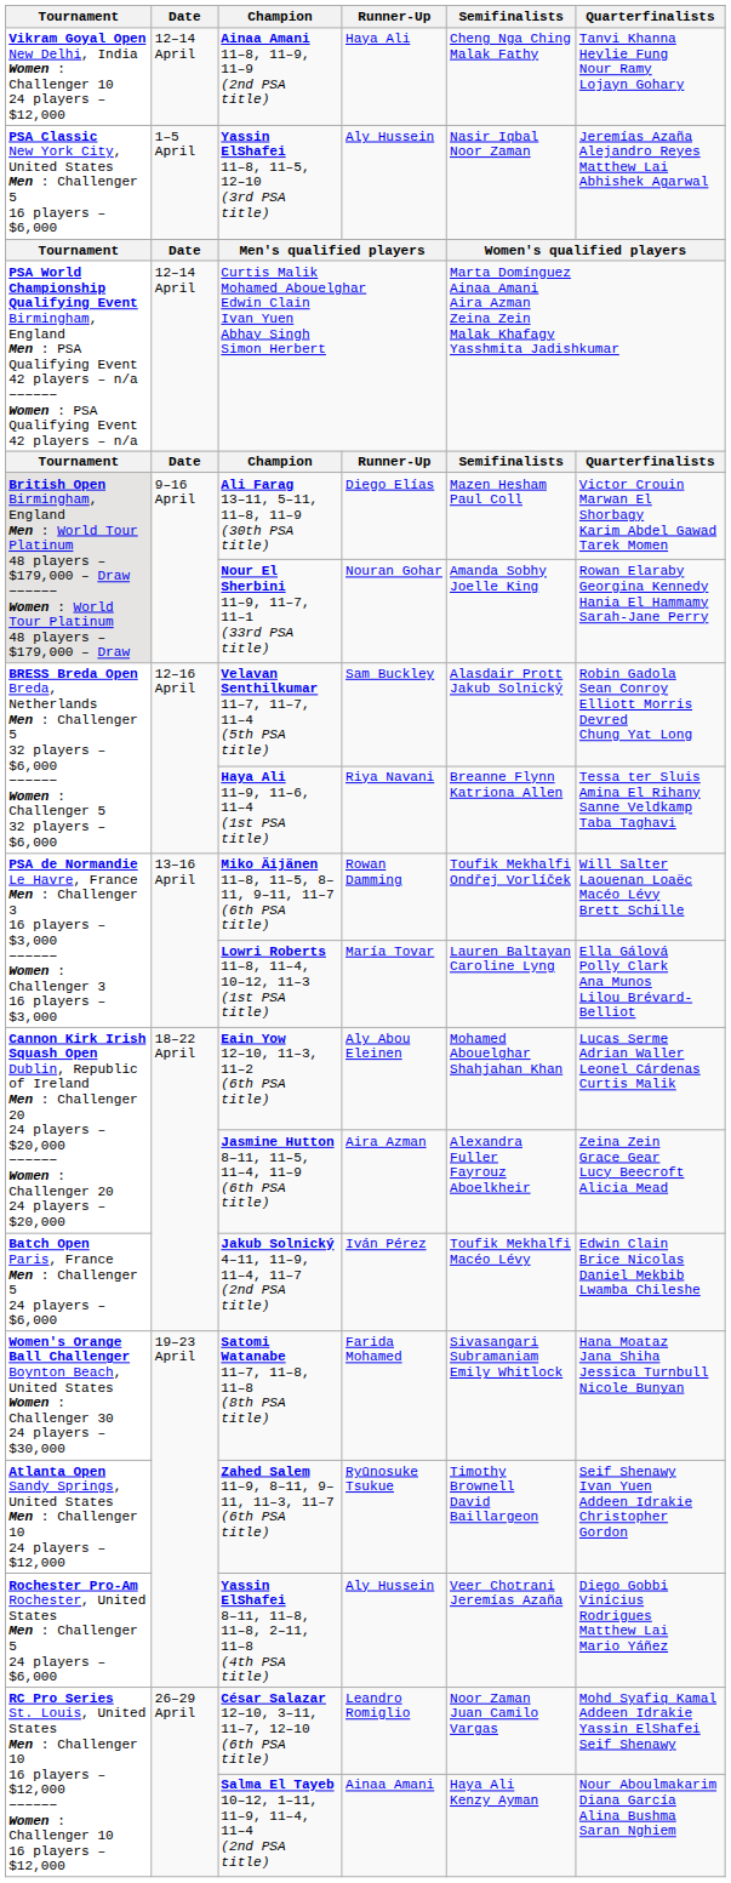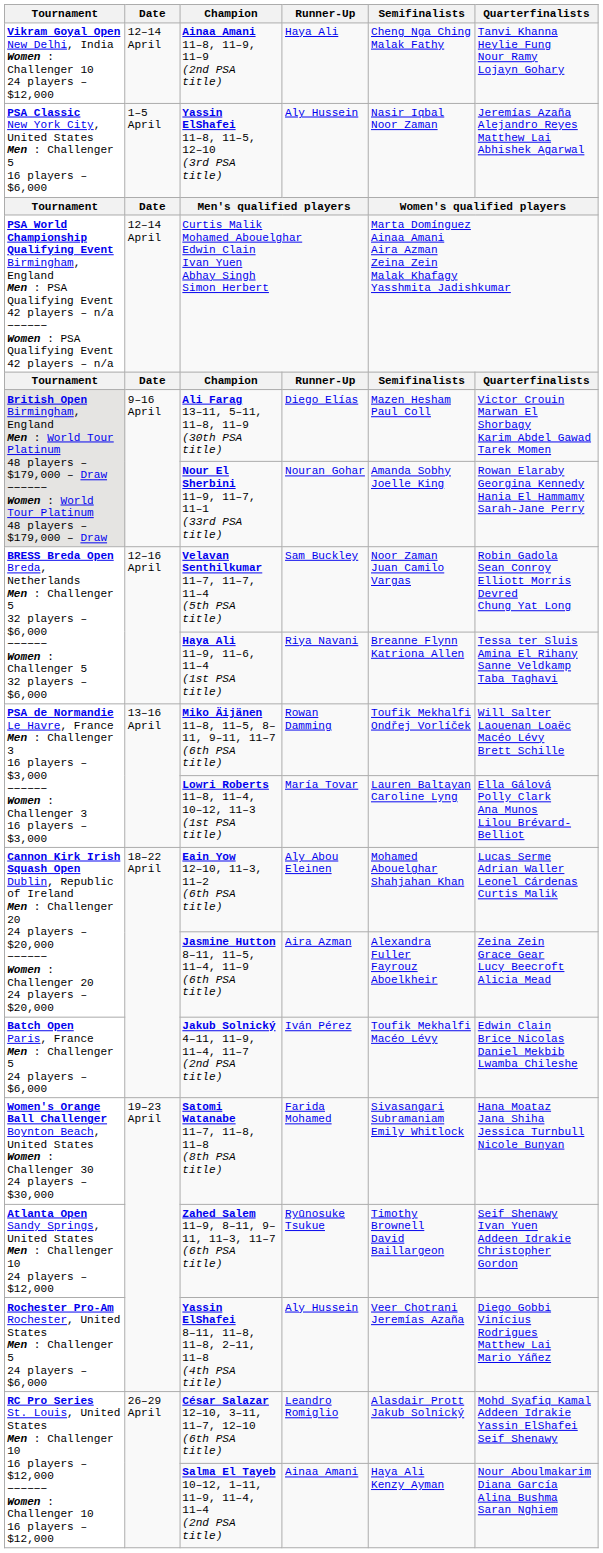 <table class="wikitable" style="font-size:88%">
 <tr>
 <th width=250>Tournament</th>
 <th width=110>Date</th>
 <th width=165>Champion</th>
 <th width=150>Runner-Up</th>
 <th width=160>Semifinalists</th>
 <th width=160>Quarterfinalists</th>
 </tr>
 <tr style="vertical-align:top">
 <td style="background:#fff;"><strong><a href='#'>Vikram Goyal  Open</a></strong><br> <a href='#'>New Delhi</a>, India<br><strong> <em>Women</em> </strong>: Challenger 10<br>24 players – $12,000</td>
 <td>12–14 April</td>
 <td> <strong><a href='#'>Ainaa Amani</a></strong><br>11–8, 11–9, 11–9<br><em>(2nd PSA title)</em></td>
 <td> <a href='#'>Haya Ali</a></td>
 <td> <a href='#'>Cheng Nga Ching</a><br> <a href='#'>Malak Fathy</a></td>
 <td> <a href='#'>Tanvi Khanna</a><br> <a href='#'>Heylie Fung</a><br> <a href='#'>Nour Ramy</a><br> <a href='#'>Lojayn Gohary</a></td>
 </tr>
 <tr style="vertical-align:top">
 <td style="background:#fff;"><strong><a href='#'> PSA Classic</a></strong><br> <a href='#'>New York City</a>, United States<br><strong> <em>Men</em> </strong>: Challenger 5<br>16 players – $6,000</td>
 <td>1–5 April</td>
 <td> <strong><a href='#'>Yassin ElShafei</a></strong><br>11–8, 11–5, 12–10<br><em>(3rd PSA title)</em></td>
 <td> <a href='#'>Aly Hussein</a></td>
 <td> <a href='#'>Nasir Iqbal</a><br> <a href='#'>Noor Zaman</a></td>
 <td> <a href='#'>Jeremías Azaña</a><br> <a href='#'>Alejandro Reyes</a><br> <a href='#'>Matthew Lai</a><br> <a href='#'>Abhishek Agarwal</a></td>
 </tr>
 <tr style="vertical-align:top">
 <th width=250>Tournament</th>
 <th width=110>Date</th>
 <th width=165 colspan=2>Men's qualified players</th>
 <th width=150 colspan=2>Women's qualified players</th>
 </tr>
 <tr style="vertical-align:top">
 <td style="background:#fff;"><strong><a href='#'>PSA World Championship Qualifying Event</a></strong><br> <a href='#'>Birmingham</a>, England<br><strong> <em>Men</em> </strong>: PSA Qualifying Event<br>42 players – n/a<br>−−−−−−<br><strong> <em>Women</em> </strong>: PSA Qualifying Event<br>42 players – n/a</td>
 <td>12–14 April</td>
 <td colspan=2 align="left"> <a href='#'>Curtis Malik</a><br> <a href='#'>Mohamed Abouelghar</a><br> <a href='#'>Edwin Clain</a><br> <a href='#'>Ivan Yuen</a><br> <a href='#'>Abhay Singh</a><br> <a href='#'>Simon Herbert</a></td>
 <td colspan=2 align="left"> <a href='#'>Marta Domínguez</a><br> <a href='#'>Ainaa Amani</a><br> <a href='#'>Aira Azman</a><br> <a href='#'>Zeina Zein</a><br> <a href='#'>Malak Khafagy</a><br> <a href='#'>Yasshmita Jadishkumar</a></td>
 </tr>
 <tr style="vertical-align:top">
 <th width=250>Tournament</th>
 <th width=110>Date</th>
 <th width=165>Champion</th>
 <th width=160>Runner-Up</th>
 <th width=150>Semifinalists</th>
 <th width=160>Quarterfinalists</th>
 </tr>
 <tr style="vertical-align:top">
 <td rowspan=2 style="background:#E5E4E2;"><strong><a href='#'>British Open</a></strong><br> <a href='#'>Birmingham</a>, England<br><strong> <em>Men</em> </strong>: <a href='#'>World Tour Platinum</a><br>48 players – $179,000 – <a href='#'>Draw</a><br>−−−−−−<br><strong> <em>Women</em> </strong>: <a href='#'>World Tour Platinum</a><br>48 players – $179,000 – <a href='#'>Draw</a></td>
 <td rowspan=2>9–16 April</td>
 <td> <strong><a href='#'>Ali Farag</a></strong><br>13–11, 5–11, 11–8, 11–9<br><em>(30th PSA title)</em></td>
 <td> <a href='#'>Diego Elías</a></td>
 <td> <a href='#'>Mazen Hesham</a><br> <a href='#'>Paul Coll</a></td>
 <td> <a href='#'>Victor Crouin</a><br> <a href='#'>Marwan El Shorbagy</a><br> <a href='#'>Karim Abdel Gawad</a><br> <a href='#'>Tarek Momen</a></td>
 </tr>
 <tr style="vertical-align:top">
 <td> <strong><a href='#'>Nour El Sherbini</a></strong><br>11–9, 11–7, 11–1<br><em>(33rd PSA title)</em></td>
 <td> <a href='#'>Nouran Gohar</a></td>
 <td> <a href='#'>Amanda Sobhy</a><br> <a href='#'>Joelle King</a></td>
 <td> <a href='#'>Rowan Elaraby</a><br> <a href='#'>Georgina Kennedy</a><br> <a href='#'>Hania El Hammamy</a><br> <a href='#'>Sarah-Jane Perry</a></td>
 </tr>
 <tr style="vertical-align:top">
 <td rowspan=2 style="background:#fff;"><strong><a href='#'>BRESS Breda Open</a></strong><br> <a href='#'>Breda</a>, Netherlands<br><strong> <em>Men</em> </strong>: Challenger 5<br>32 players – $6,000<br>−−−−−−<br><strong> <em>Women</em> </strong>: Challenger 5<br>32 players – $6,000</td>
 <td rowspan=2>12–16 April</td>
 <td> <strong><a href='#'>Velavan Senthilkumar</a></strong><br>11–7, 11–7, 11–4<br><em>(5th PSA title)</em></td>
 <td> <a href='#'>Sam Buckley</a></td>
-<td> <a href='#'>Alasdair Prott</a><br> <a href='#'>Jakub Solnický</a></td>
+<td> <a href='#'>Noor Zaman</a><br> <a href='#'>Juan Camilo Vargas</a></td>
 <td> <a href='#'>Robin Gadola</a><br> <a href='#'>Sean Conroy</a><br> <a href='#'>Elliott Morris Devred</a><br> <a href='#'>Chung Yat Long</a></td>
 </tr>
 <tr style="vertical-align:top">
 <td> <strong><a href='#'>Haya Ali</a></strong><br>11–9, 11–6, 11–4<br><em>(1st PSA title)</em></td>
 <td> <a href='#'>Riya Navani</a></td>
 <td> <a href='#'>Breanne Flynn</a><br> <a href='#'>Katriona Allen</a></td>
 <td> <a href='#'>Tessa ter Sluis</a><br> <a href='#'>Amina El Rihany</a><br> <a href='#'>Sanne Veldkamp</a><br> <a href='#'>Taba Taghavi</a></td>
 </tr>
 <tr style="vertical-align:top">
 <td rowspan=2 style="background:#fff;"><strong><a href='#'>PSA de Normandie</a></strong><br> <a href='#'>Le Havre</a>, France<br><strong> <em>Men</em> </strong>: Challenger 3<br>16 players – $3,000<br>−−−−−−<br><strong> <em>Women</em> </strong>: Challenger 3<br>16 players – $3,000</td>
 <td rowspan=2>13–16 April</td>
 <td> <strong><a href='#'>Miko Äijänen</a></strong><br>11–8, 11–5, 8–11, 9–11, 11–7<br><em>(6th PSA title)</em></td>
 <td> <a href='#'>Rowan Damming</a></td>
 <td> <a href='#'>Toufik Mekhalfi</a><br> <a href='#'>Ondřej Vorlíček</a></td>
 <td> <a href='#'>Will Salter</a><br> <a href='#'>Laouenan Loaëc</a><br> <a href='#'>Macéo Lévy</a><br> <a href='#'>Brett Schille</a></td>
 </tr>
 <tr style="vertical-align:top">
 <td> <strong><a href='#'>Lowri Roberts</a></strong><br>11–8, 11–4, 10–12, 11–3<br><em>(1st PSA title)</em></td>
 <td> <a href='#'>María Tovar</a></td>
 <td> <a href='#'>Lauren Baltayan</a><br> <a href='#'>Caroline Lyng</a></td>
 <td> <a href='#'>Ella Gálová</a><br> <a href='#'>Polly Clark</a><br> <a href='#'>Ana Munos</a><br> <a href='#'>Lilou Brévard-Belliot</a></td>
 </tr>
 <tr style="vertical-align:top">
 <td rowspan=2 style="background:#fff;"><strong><a href='#'>Cannon Kirk Irish Squash Open</a></strong><br> <a href='#'>Dublin</a>, Republic of Ireland<br><strong> <em>Men</em> </strong>: Challenger 20<br>24 players – $20,000<br>−−−−−−<br><strong> <em>Women</em> </strong>: Challenger 20<br>24 players – $20,000</td>
 <td rowspan=3>18–22 April</td>
 <td> <strong><a href='#'>Eain Yow</a></strong><br>12–10, 11–3, 11–2<br><em>(6th PSA title)</em></td>
 <td> <a href='#'>Aly Abou Eleinen</a></td>
 <td> <a href='#'>Mohamed Abouelghar</a><br> <a href='#'>Shahjahan Khan</a></td>
 <td> <a href='#'>Lucas Serme</a><br> <a href='#'>Adrian Waller</a><br> <a href='#'>Leonel Cárdenas</a><br> <a href='#'>Curtis Malik</a></td>
 </tr>
 <tr style="vertical-align:top">
 <td> <strong><a href='#'>Jasmine Hutton</a></strong><br>8–11, 11–5, 11–4, 11–9<br><em>(6th PSA title)</em></td>
 <td> <a href='#'>Aira Azman</a></td>
 <td> <a href='#'>Alexandra Fuller</a><br> <a href='#'>Fayrouz Aboelkheir</a></td>
 <td> <a href='#'>Zeina Zein</a><br> <a href='#'>Grace Gear</a><br> <a href='#'>Lucy Beecroft</a><br> <a href='#'>Alicia Mead</a></td>
 </tr>
 <tr style="vertical-align:top">
 <td style="background:#fff;"><strong><a href='#'>Batch Open</a></strong><br> <a href='#'>Paris</a>, France<br><strong> <em>Men</em> </strong>: Challenger 5<br>24 players – $6,000</td>
 <td> <strong><a href='#'>Jakub Solnický</a></strong><br>4–11, 11–9, 11–4, 11–7<br><em>(2nd PSA title)</em></td>
 <td> <a href='#'>Iván Pérez</a></td>
 <td> <a href='#'>Toufik Mekhalfi</a><br> <a href='#'>Macéo Lévy</a></td>
 <td> <a href='#'>Edwin Clain</a><br> <a href='#'>Brice Nicolas</a><br> <a href='#'>Daniel Mekbib</a><br> <a href='#'>Lwamba Chileshe</a></td>
 </tr>
 <tr style="vertical-align:top">
 <td style="background:#fff;"><strong><a href='#'>Women's  Orange Ball Challenger</a></strong><br> <a href='#'>Boynton Beach</a>, United States<br><strong> <em>Women</em> </strong>: Challenger 30<br>24 players – $30,000</td>
 <td rowspan=3>19–23 April</td>
 <td> <strong><a href='#'>Satomi Watanabe</a></strong><br>11–7, 11–8, 11–8<br><em>(8th PSA title)</em></td>
 <td> <a href='#'>Farida Mohamed</a></td>
 <td> <a href='#'>Sivasangari Subramaniam</a><br> <a href='#'>Emily Whitlock</a></td>
 <td> <a href='#'>Hana Moataz</a><br> <a href='#'>Jana Shiha</a><br> <a href='#'>Jessica Turnbull</a><br> <a href='#'>Nicole Bunyan</a></td>
 </tr>
 <tr style="vertical-align:top">
 <td style="background:#fff;"><strong><a href='#'>Atlanta Open</a></strong><br> <a href='#'>Sandy Springs</a>, United States<br><strong> <em>Men</em> </strong>: Challenger 10<br>24 players – $12,000</td>
 <td> <strong><a href='#'>Zahed Salem</a></strong><br>11–9, 8–11, 9–11, 11–3, 11–7<br><em>(6th PSA title)</em></td>
 <td> <a href='#'>Ryūnosuke Tsukue</a></td>
 <td> <a href='#'>Timothy Brownell</a><br> <a href='#'>David Baillargeon</a></td>
 <td> <a href='#'>Seif Shenawy</a><br> <a href='#'>Ivan Yuen</a><br> <a href='#'>Addeen Idrakie</a><br> <a href='#'>Christopher Gordon</a></td>
 </tr>
 <tr style="vertical-align:top">
 <td style="background:#fff;"><strong><a href='#'>Rochester Pro-Am</a></strong><br> <a href='#'>Rochester</a>, United States<br><strong> <em>Men</em> </strong>: Challenger 5<br>24 players – $6,000</td>
 <td> <strong><a href='#'>Yassin ElShafei</a></strong><br>8–11, 11–8, 11–8, 2–11, 11–8<br><em>(4th PSA title)</em></td>
 <td> <a href='#'>Aly Hussein</a></td>
 <td> <a href='#'>Veer Chotrani</a><br> <a href='#'>Jeremías Azaña</a></td>
 <td> <a href='#'>Diego Gobbi</a><br> <a href='#'>Vinícius Rodrigues</a><br> <a href='#'>Matthew Lai</a><br> <a href='#'>Mario Yáñez</a></td>
 </tr>
 <tr valign=top>
 <td rowspan=2 style="background:#fff;"><strong><a href='#'>RC Pro Series</a></strong><br> <a href='#'>St. Louis</a>, United States<br><strong> <em>Men</em> </strong>: Challenger 10<br>16 players – $12,000<br>−−−−−−<br><strong> <em>Women</em> </strong>: Challenger 10<br>16 players – $12,000</td>
 <td rowspan=2>26–29 April</td>
 <td> <strong><a href='#'>César Salazar</a></strong><br>12–10, 3–11, 11–7, 12–10<br><em>(6th PSA title)</em></td>
 <td> <a href='#'>Leandro Romiglio</a></td>
-<td> <a href='#'>Noor Zaman</a><br> <a href='#'>Juan Camilo Vargas</a></td>
+<td> <a href='#'>Alasdair Prott</a><br> <a href='#'>Jakub Solnický</a></td>
 <td> <a href='#'>Mohd Syafiq Kamal</a><br> <a href='#'>Addeen Idrakie</a><br> <a href='#'>Yassin ElShafei</a><br> <a href='#'>Seif Shenawy</a></td>
 </tr>
 <tr style="vertical-align:top">
 <td> <strong><a href='#'>Salma El Tayeb</a></strong><br>10–12, 1–11, 11–9, 11–4, 11–4<br><em>(2nd PSA title)</em></td>
 <td> <a href='#'>Ainaa Amani</a></td>
 <td> <a href='#'>Haya Ali</a><br> <a href='#'>Kenzy Ayman</a></td>
 <td> <a href='#'>Nour Aboulmakarim</a><br> <a href='#'>Diana García</a><br> <a href='#'>Alina Bushma</a><br> <a href='#'>Saran Nghiem</a></td>
 </tr>
 </table>
